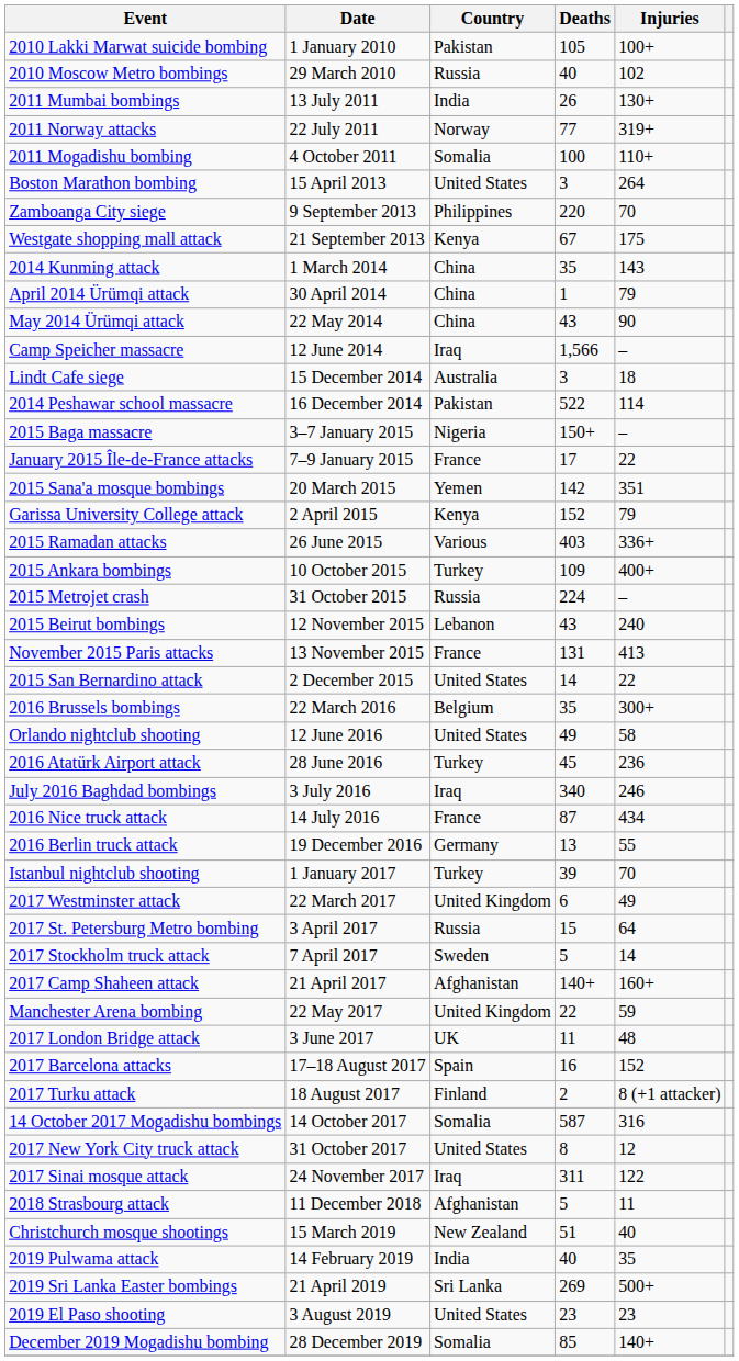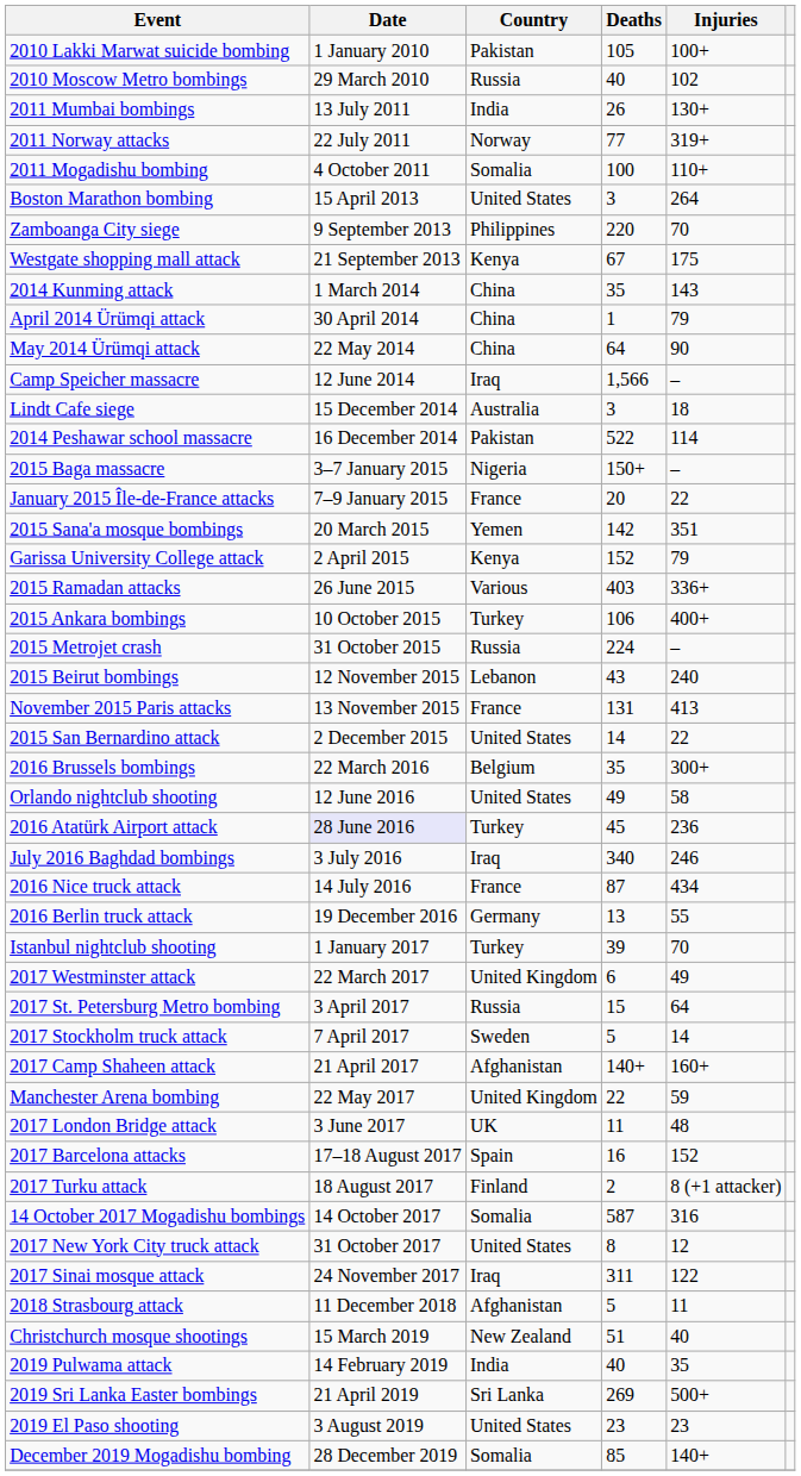 <table class="wikitable sortable mw-collapsible">
 <tr>
 <th>Event</th>
 <th>Date</th>
 <th>Country</th>
 <th>Deaths</th>
 <th>Injuries</th>
 <th></th>
 </tr>
 <tr>
 <td><a href='#'>2010 Lakki Marwat suicide bombing</a></td>
 <td>1 January 2010</td>
 <td>Pakistan</td>
 <td>105</td>
 <td>100+</td>
 <td></td>
 </tr>
 <tr>
 <td><a href='#'>2010 Moscow Metro bombings</a></td>
 <td>29 March 2010</td>
 <td>Russia</td>
 <td>40</td>
 <td>102</td>
 <td></td>
 </tr>
 <tr>
 <td><a href='#'>2011 Mumbai bombings</a></td>
 <td>13 July 2011</td>
 <td>India</td>
 <td>26</td>
 <td>130+</td>
 <td></td>
 </tr>
 <tr>
 <td><a href='#'>2011 Norway attacks</a></td>
 <td>22 July 2011</td>
 <td>Norway</td>
 <td>77</td>
 <td>319+</td>
 <td></td>
 </tr>
 <tr>
 <td><a href='#'>2011 Mogadishu bombing</a></td>
 <td>4 October 2011</td>
 <td>Somalia</td>
 <td>100</td>
 <td>110+</td>
 <td></td>
 </tr>
 <tr>
 <td><a href='#'>Boston Marathon bombing</a></td>
 <td>15 April 2013</td>
 <td>United States</td>
 <td>3</td>
 <td>264</td>
 <td></td>
 </tr>
 <tr>
 <td><a href='#'>Zamboanga City siege</a></td>
 <td>9 September 2013</td>
 <td>Philippines</td>
 <td>220</td>
 <td>70</td>
 <td></td>
 </tr>
 <tr>
 <td><a href='#'>Westgate shopping mall attack</a></td>
 <td>21 September 2013</td>
 <td>Kenya</td>
 <td>67</td>
 <td>175</td>
 <td></td>
 </tr>
 <tr>
 <td><a href='#'>2014 Kunming attack</a></td>
 <td>1 March 2014</td>
 <td>China</td>
 <td>35</td>
 <td>143</td>
 <td></td>
 </tr>
 <tr>
 <td><a href='#'>April 2014 Ürümqi attack</a></td>
 <td>30 April 2014</td>
 <td>China</td>
 <td>1</td>
 <td>79</td>
 <td></td>
 </tr>
 <tr>
 <td><a href='#'>May 2014 Ürümqi attack</a></td>
 <td>22 May 2014</td>
 <td>China</td>
-<td>43</td>
+<td>64</td>
 <td>90</td>
 <td></td>
 </tr>
 <tr>
 <td><a href='#'>Camp Speicher massacre</a></td>
 <td>12 June 2014</td>
 <td>Iraq</td>
 <td>1,566</td>
 <td>–</td>
 <td></td>
 </tr>
 <tr>
 <td><a href='#'>Lindt Cafe siege</a></td>
 <td>15 December 2014</td>
 <td>Australia</td>
 <td>3</td>
 <td>18</td>
 <td></td>
 </tr>
 <tr>
 <td><a href='#'>2014 Peshawar school massacre</a></td>
 <td>16 December 2014</td>
 <td>Pakistan</td>
 <td>522</td>
 <td>114</td>
 <td></td>
 </tr>
 <tr>
 <td><a href='#'>2015 Baga massacre</a></td>
 <td>3–7 January 2015</td>
 <td>Nigeria</td>
 <td>150+</td>
 <td>–</td>
 <td></td>
 </tr>
 <tr>
 <td><a href='#'>January 2015 Île-de-France attacks</a></td>
 <td>7–9 January 2015</td>
 <td>France</td>
-<td>17</td>
+<td>20</td>
 <td>22</td>
 <td></td>
 </tr>
 <tr>
 <td><a href='#'>2015 Sana'a mosque bombings</a></td>
 <td>20 March 2015</td>
 <td>Yemen</td>
 <td>142</td>
 <td>351</td>
 <td></td>
 </tr>
 <tr>
 <td><a href='#'>Garissa University College attack</a></td>
 <td>2 April 2015</td>
 <td>Kenya</td>
 <td>152</td>
 <td>79</td>
 <td></td>
 </tr>
 <tr>
 <td><a href='#'>2015 Ramadan attacks</a></td>
 <td>26 June 2015</td>
 <td>Various</td>
 <td>403</td>
 <td>336+</td>
 <td></td>
 </tr>
 <tr>
 <td><a href='#'>2015 Ankara bombings</a></td>
 <td>10 October 2015</td>
 <td>Turkey</td>
-<td>109</td>
+<td>106</td>
 <td>400+</td>
 <td></td>
 </tr>
 <tr>
 <td><a href='#'>2015 Metrojet crash</a></td>
 <td>31 October 2015</td>
 <td>Russia</td>
 <td>224</td>
 <td>–</td>
 <td></td>
 </tr>
 <tr>
 <td><a href='#'>2015 Beirut bombings</a></td>
 <td>12 November 2015</td>
 <td>Lebanon</td>
 <td>43</td>
 <td>240</td>
 <td></td>
 </tr>
 <tr>
 <td><a href='#'>November 2015 Paris attacks</a></td>
 <td>13 November 2015</td>
 <td>France</td>
 <td>131</td>
 <td>413</td>
 <td></td>
 </tr>
 <tr>
 <td><a href='#'>2015 San Bernardino attack</a></td>
 <td>2 December 2015</td>
 <td>United States</td>
 <td>14</td>
 <td>22</td>
 <td></td>
 </tr>
 <tr>
 <td><a href='#'>2016 Brussels bombings</a></td>
 <td>22 March 2016</td>
 <td>Belgium</td>
 <td>35</td>
 <td>300+</td>
 <td></td>
 </tr>
 <tr>
 <td><a href='#'>Orlando nightclub shooting</a></td>
 <td>12 June 2016</td>
 <td>United States</td>
 <td>49</td>
 <td>58</td>
 <td></td>
 </tr>
 <tr>
 <td><a href='#'>2016 Atatürk Airport attack</a></td>
-<td>28 June 2016</td>
+<td style="background: lavender;">28 June 2016</td>
 <td>Turkey</td>
 <td>45</td>
 <td>236</td>
 <td></td>
 </tr>
 <tr>
 <td><a href='#'>July 2016 Baghdad bombings</a></td>
 <td>3 July 2016</td>
 <td>Iraq</td>
 <td>340</td>
 <td>246</td>
 <td></td>
 </tr>
 <tr>
 <td><a href='#'>2016 Nice truck attack</a></td>
 <td>14 July 2016</td>
 <td>France</td>
 <td>87</td>
 <td>434</td>
 <td></td>
 </tr>
 <tr>
 <td><a href='#'>2016 Berlin truck attack</a></td>
 <td>19 December 2016</td>
 <td>Germany</td>
 <td>13</td>
 <td>55</td>
 <td></td>
 </tr>
 <tr>
 <td><a href='#'>Istanbul nightclub shooting</a></td>
 <td>1 January 2017</td>
 <td>Turkey</td>
 <td>39</td>
 <td>70</td>
 <td></td>
 </tr>
 <tr>
 <td><a href='#'>2017 Westminster attack</a></td>
 <td>22 March 2017</td>
 <td>United Kingdom</td>
 <td>6</td>
 <td>49</td>
 <td></td>
 </tr>
 <tr>
 <td><a href='#'>2017 St. Petersburg Metro bombing</a></td>
 <td>3 April 2017</td>
 <td>Russia</td>
 <td>15</td>
 <td>64</td>
 <td></td>
 </tr>
 <tr>
 <td><a href='#'>2017 Stockholm truck attack</a></td>
 <td>7 April 2017</td>
 <td>Sweden</td>
 <td>5</td>
 <td>14</td>
 <td></td>
 </tr>
 <tr>
 <td><a href='#'>2017 Camp Shaheen attack</a></td>
 <td>21 April 2017</td>
 <td>Afghanistan</td>
 <td>140+</td>
 <td>160+</td>
 <td></td>
 </tr>
 <tr>
 <td><a href='#'>Manchester Arena bombing</a></td>
 <td>22 May 2017</td>
 <td>United Kingdom</td>
 <td>22</td>
 <td>59</td>
 <td></td>
 </tr>
 <tr>
 <td><a href='#'>2017 London Bridge attack</a></td>
 <td>3 June 2017</td>
 <td>UK</td>
 <td>11</td>
 <td>48</td>
 <td></td>
 </tr>
 <tr>
 <td><a href='#'>2017 Barcelona attacks</a></td>
 <td>17–18 August 2017</td>
 <td>Spain</td>
 <td>16</td>
 <td>152</td>
 <td></td>
 </tr>
 <tr>
 <td><a href='#'>2017 Turku attack</a></td>
 <td>18 August 2017</td>
 <td>Finland</td>
 <td>2</td>
 <td>8 (+1 attacker)</td>
 <td></td>
 </tr>
 <tr>
 <td><a href='#'>14 October 2017 Mogadishu bombings</a></td>
 <td>14 October 2017</td>
 <td>Somalia</td>
 <td>587</td>
 <td>316</td>
 <td></td>
 </tr>
 <tr>
 <td><a href='#'>2017 New York City truck attack</a></td>
 <td>31 October 2017</td>
 <td>United States</td>
 <td>8</td>
 <td>12</td>
 <td></td>
 </tr>
 <tr>
 <td><a href='#'>2017 Sinai mosque attack</a></td>
 <td>24 November 2017</td>
 <td>Iraq</td>
 <td>311</td>
 <td>122</td>
 <td></td>
 </tr>
 <tr>
 <td><a href='#'>2018 Strasbourg attack</a></td>
 <td>11 December 2018</td>
 <td>Afghanistan</td>
 <td>5</td>
 <td>11</td>
 <td></td>
 </tr>
 <tr>
 <td><a href='#'>Christchurch mosque shootings</a></td>
 <td>15 March 2019</td>
 <td>New Zealand</td>
 <td>51</td>
 <td>40</td>
 <td></td>
 </tr>
 <tr>
 <td><a href='#'>2019 Pulwama attack</a></td>
 <td>14 February 2019</td>
 <td>India</td>
 <td>40</td>
 <td>35</td>
 <td></td>
 </tr>
 <tr>
 <td><a href='#'>2019 Sri Lanka Easter bombings</a></td>
 <td>21 April 2019</td>
 <td>Sri Lanka</td>
 <td>269</td>
 <td>500+</td>
 <td></td>
 </tr>
 <tr>
 <td><a href='#'>2019 El Paso shooting</a></td>
 <td>3 August 2019</td>
 <td>United States</td>
 <td>23</td>
 <td>23</td>
 <td></td>
 </tr>
 <tr>
 <td><a href='#'>December 2019 Mogadishu bombing</a></td>
 <td>28 December 2019</td>
 <td>Somalia</td>
 <td>85</td>
 <td>140+</td>
 <td></td>
 </tr>
 <tr>
 </tr>
 </table>
